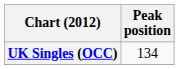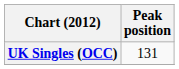 <table class="wikitable sortable plainrowheaders" style="text-align:center">
 <tr>
 <th>Chart (2012)</th>
 <th>Peak<br>position</th>
 </tr>
 <tr>
 <th scope="row"><a href='#'>UK Singles</a> (<a href='#'>OCC</a>)</th>
-<td align="center">134</td>
+<td align="center">131</td>
 </tr>
 <tr>
 </tr>
 <tr>
 </tr>
 </table>
